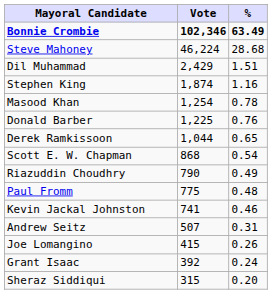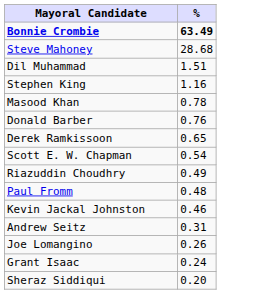 <table class="wikitable">
 <tr>
 <th style="background:#ddf; width:200px;">Mayoral Candidate</th>
-<th style="background:#ddf; width:50px;">Vote</th>
 <th style="background:#ddf; width:30px;">%</th>
 </tr>
 <tr>
 <td><strong><a href='#'>Bonnie Crombie</a></strong></td>
-<td><strong>102,346</strong></td>
 <td><strong>63.49</strong></td>
 </tr>
 <tr>
 <td><a href='#'>Steve Mahoney</a></td>
-<td>46,224</td>
 <td>28.68</td>
 </tr>
 <tr>
 <td>Dil Muhammad</td>
-<td>2,429</td>
 <td>1.51</td>
 </tr>
 <tr>
 <td>Stephen King</td>
-<td>1,874</td>
 <td>1.16</td>
 </tr>
 <tr>
 <td>Masood Khan</td>
-<td>1,254</td>
 <td>0.78</td>
 </tr>
 <tr>
 <td>Donald Barber</td>
-<td>1,225</td>
 <td>0.76</td>
 </tr>
 <tr>
 <td>Derek Ramkissoon</td>
-<td>1,044</td>
 <td>0.65</td>
 </tr>
 <tr>
 <td>Scott E. W. Chapman</td>
-<td>868</td>
 <td>0.54</td>
 </tr>
 <tr>
 <td>Riazuddin Choudhry</td>
-<td>790</td>
 <td>0.49</td>
 </tr>
 <tr>
 <td><a href='#'>Paul Fromm</a></td>
-<td>775</td>
 <td>0.48</td>
 </tr>
 <tr>
 <td>Kevin Jackal Johnston</td>
-<td>741</td>
 <td>0.46</td>
 </tr>
 <tr>
 <td>Andrew Seitz</td>
-<td>507</td>
 <td>0.31</td>
 </tr>
 <tr>
 <td>Joe Lomangino</td>
-<td>415</td>
 <td>0.26</td>
 </tr>
 <tr>
 <td>Grant Isaac</td>
-<td>392</td>
 <td>0.24</td>
 </tr>
 <tr>
 <td>Sheraz Siddiqui</td>
-<td>315</td>
 <td>0.20</td>
 </tr>
 </table>
